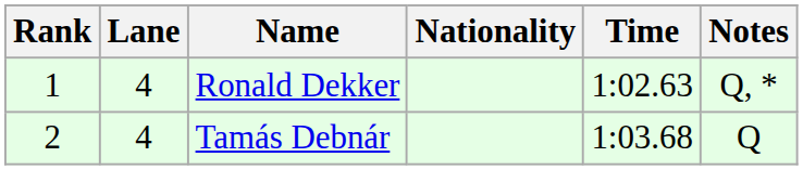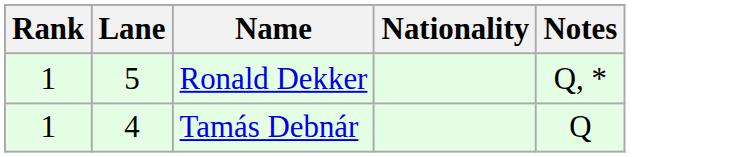 <table class="wikitable sortable" style="text-align:center">
 <tr>
 <th>Rank</th>
 <th>Lane</th>
 <th>Name</th>
 <th>Nationality</th>
-<th>Time</th>
 <th>Notes</th>
 </tr>
 <tr bgcolor=e5ffe5>
 <td>1</td>
-<td>4</td>
+<td>5</td>
 <td align=left><a href='#'>Ronald Dekker</a></td>
 <td align=left></td>
-<td>1:02.63</td>
 <td>Q, *</td>
 </tr>
 <tr bgcolor=e5ffe5>
-<td>2</td>
+<td>1</td>
 <td>4</td>
 <td align=left><a href='#'>Tamás Debnár</a></td>
 <td align=left></td>
-<td>1:03.68</td>
 <td>Q</td>
 </tr>
 </table>
